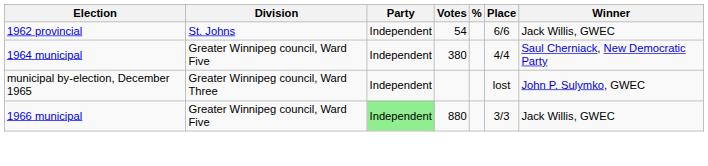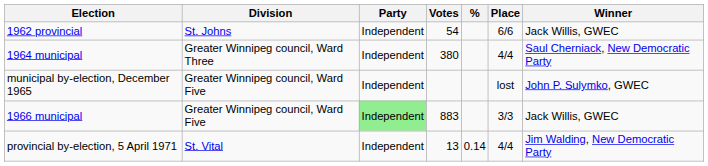 <table class="wikitable" width="1000">
 <tr>
 <th align="left">Election</th>
 <th align="left">Division</th>
 <th align="left">Party</th>
 <th align="right">Votes</th>
 <th align="right">%</th>
 <th align="center">Place</th>
 <th align="center">Winner</th>
 </tr>
 <tr>
 <td align="left"><a href='#'>1962 provincial</a></td>
 <td align="left"><a href='#'>St. Johns</a></td>
 <td align="left">Independent</td>
 <td align="right">54</td>
 <td align="right"></td>
 <td align="center">6/6</td>
 <td align="left">Jack Willis, GWEC</td>
 </tr>
 <tr>
 <td align="left"><a href='#'>1964 municipal</a></td>
-<td align="left">Greater Winnipeg council, Ward Five</td>
+<td align="left">Greater Winnipeg council, Ward Three</td>
 <td align="left">Independent</td>
 <td align="right">380</td>
 <td align="right"></td>
 <td align="center">4/4</td>
 <td align="left"><a href='#'>Saul Cherniack</a>, <a href='#'>New Democratic Party</a></td>
 </tr>
 <tr>
 <td align="left">municipal by-election, December 1965</td>
-<td align="left">Greater Winnipeg council, Ward Three</td>
+<td align="left">Greater Winnipeg council, Ward Five</td>
 <td align="left">Independent</td>
 <td align="right"></td>
 <td align="right"></td>
 <td align="center">lost</td>
 <td align="left"><a href='#'>John P. Sulymko</a>, GWEC</td>
 </tr>
 <tr>
 <td align="left"><a href='#'>1966 municipal</a></td>
 <td align="left">Greater Winnipeg council, Ward Five</td>
 <td align="left" style="background: lightgreen;">Independent</td>
-<td align="right">880</td>
+<td align="right">883</td>
 <td align="right"></td>
 <td align="center">3/3</td>
 <td align="left">Jack Willis, GWEC</td>
 </tr>
+<tr>
+<td align="left">provincial by-election, 5 April 1971</td>
+<td align="left"><a href='#'>St. Vital</a></td>
+<td align="left">Independent</td>
+<td align="right">13</td>
+<td align="right">0.14</td>
+<td align="center">4/4</td>
+<td align="left"><a href='#'>Jim Walding</a>, <a href='#'>New Democratic Party</a></td>
+</tr>
 </table>
